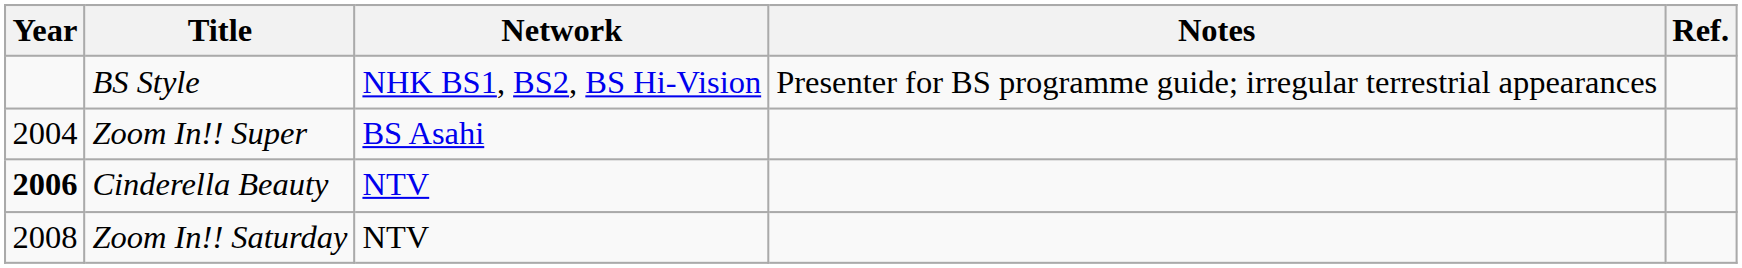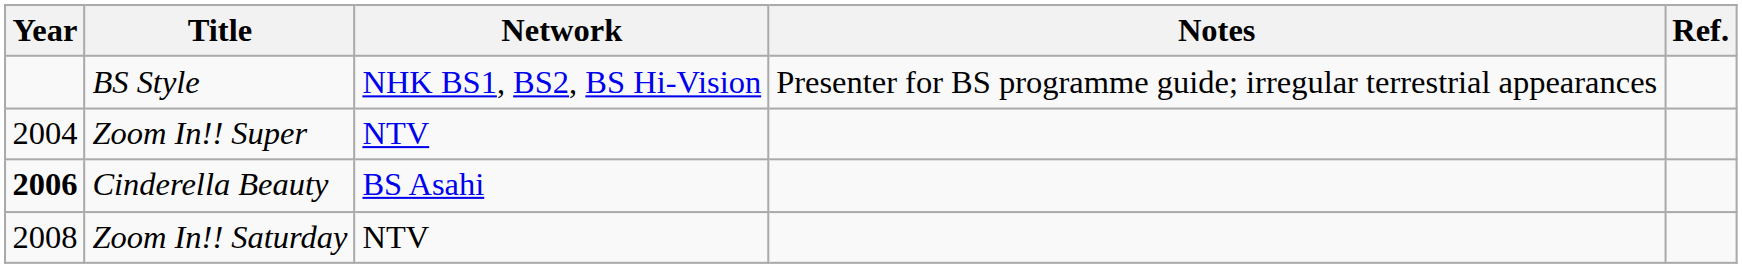 <table class="wikitable">
 <tr>
 <th>Year</th>
 <th>Title</th>
 <th>Network</th>
 <th>Notes</th>
 <th>Ref.</th>
 </tr>
 <tr>
 <td></td>
 <td><em>BS Style</em></td>
 <td><a href='#'>NHK BS1</a>, <a href='#'>BS2</a>, <a href='#'>BS Hi-Vision</a></td>
 <td>Presenter for BS programme guide; irregular terrestrial appearances</td>
 <td></td>
 </tr>
 <tr>
 <td>2004</td>
 <td><em>Zoom In!! Super</em></td>
-<td><a href='#'>BS Asahi</a></td>
+<td><a href='#'>NTV</a></td>
 <td></td>
 <td></td>
 </tr>
 <tr>
 <td><strong>2006</strong></td>
 <td><em>Cinderella Beauty</em></td>
-<td><a href='#'>NTV</a></td>
+<td><a href='#'>BS Asahi</a></td>
 <td></td>
 <td></td>
 </tr>
 <tr>
 <td>2008</td>
 <td><em>Zoom In!! Saturday</em></td>
 <td>NTV</td>
 <td></td>
 <td></td>
 </tr>
 </table>
